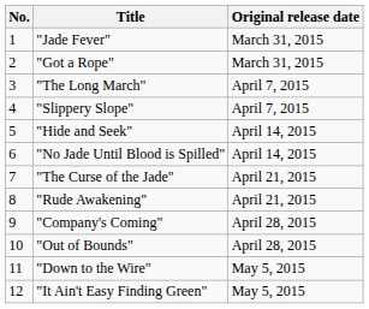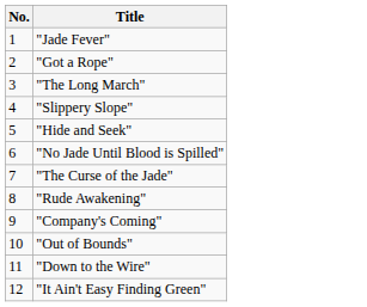 <table class="wikitable">
 <tr>
 <th>No.</th>
 <th>Title</th>
-<th>Original release date</th>
 </tr>
 <tr>
 <td>1</td>
 <td>"Jade Fever"</td>
-<td>March 31, 2015</td>
 </tr>
 <tr>
 <td>2</td>
 <td>"Got a Rope"</td>
-<td>March 31, 2015</td>
 </tr>
 <tr>
 <td>3</td>
 <td>"The Long March"</td>
-<td>April 7, 2015</td>
 </tr>
 <tr>
 <td>4</td>
 <td>"Slippery Slope"</td>
-<td>April 7, 2015</td>
 </tr>
 <tr>
 <td>5</td>
 <td>"Hide and Seek"</td>
-<td>April 14, 2015</td>
 </tr>
 <tr>
 <td>6</td>
 <td>"No Jade Until Blood is Spilled"</td>
-<td>April 14, 2015</td>
 </tr>
 <tr>
 <td>7</td>
 <td>"The Curse of the Jade"</td>
-<td>April 21, 2015</td>
 </tr>
 <tr>
 <td>8</td>
 <td>"Rude Awakening"</td>
-<td>April 21, 2015</td>
 </tr>
 <tr>
 <td>9</td>
 <td>"Company's Coming"</td>
-<td>April 28, 2015</td>
 </tr>
 <tr>
 <td>10</td>
 <td>"Out of Bounds"</td>
-<td>April 28, 2015</td>
 </tr>
 <tr>
 <td>11</td>
 <td>"Down to the Wire"</td>
-<td>May 5, 2015</td>
 </tr>
 <tr>
 <td>12</td>
 <td>"It Ain't Easy Finding Green"</td>
-<td>May 5, 2015</td>
 </tr>
 </table>
